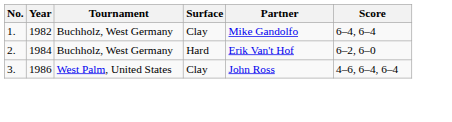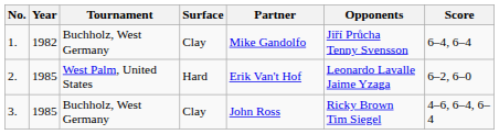 <table class="sortable wikitable" style=font-size:97%>
 <tr>
 <th style="width:20px">No.</th>
 <th style="width:30px">Year</th>
 <th style="width:170px">Tournament</th>
 <th style="width:50px">Surface</th>
 <th style="width:140px">Partner</th>
+<th style="width:140px">Opponents</th>
 <th style="width:100px" class="unsortable">Score</th>
 </tr>
 <tr>
 <td>1.</td>
 <td>1982</td>
 <td>Buchholz, West Germany</td>
 <td>Clay</td>
 <td> <a href='#'>Mike Gandolfo</a></td>
+<td> <a href='#'>Jiří Průcha</a><br> <a href='#'>Tenny Svensson</a></td>
 <td>6–4, 6–4</td>
 </tr>
 <tr>
 <td>2.</td>
-<td>1984</td>
-<td>Buchholz, West Germany</td>
+<td>1985</td>
+<td><a href='#'>West Palm</a>, United States</td>
 <td>Hard</td>
 <td> <a href='#'>Erik Van't Hof</a></td>
+<td> <a href='#'>Leonardo Lavalle</a><br> <a href='#'>Jaime Yzaga</a></td>
 <td>6–2, 6–0</td>
 </tr>
 <tr>
 <td>3.</td>
-<td>1986</td>
-<td><a href='#'>West Palm</a>, United States</td>
+<td>1985</td>
+<td>Buchholz, West Germany</td>
 <td>Clay</td>
 <td> <a href='#'>John Ross</a></td>
+<td> <a href='#'>Ricky Brown</a><br> <a href='#'>Tim Siegel</a></td>
 <td>4–6, 6–4, 6–4</td>
 </tr>
 </table>
